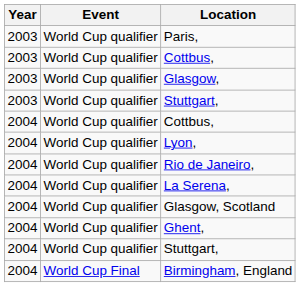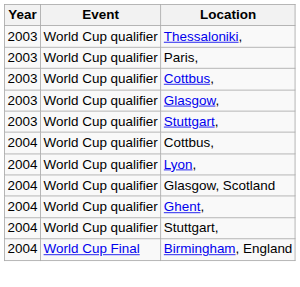 <table class="wikitable sortable">
 <tr>
 <th>Year</th>
 <th>Event</th>
 <th>Location</th>
+</tr>
+<tr>
+<td>2003</td>
+<td>World Cup qualifier</td>
+<td><a href='#'>Thessaloniki</a>, </td>
 </tr>
 <tr>
 <td>2003</td>
 <td>World Cup qualifier</td>
 <td>Paris, </td>
 </tr>
 <tr>
 <td>2003</td>
 <td>World Cup qualifier</td>
 <td><a href='#'>Cottbus</a>, </td>
 </tr>
 <tr>
 <td>2003</td>
 <td>World Cup qualifier</td>
 <td><a href='#'>Glasgow</a>, </td>
 </tr>
 <tr>
 <td>2003</td>
 <td>World Cup qualifier</td>
 <td><a href='#'>Stuttgart</a>, </td>
 </tr>
 <tr>
 <td>2004</td>
 <td>World Cup qualifier</td>
 <td>Cottbus, </td>
 </tr>
 <tr>
 <td>2004</td>
 <td>World Cup qualifier</td>
 <td><a href='#'>Lyon</a>, </td>
 </tr>
 <tr>
 <td>2004</td>
 <td>World Cup qualifier</td>
-<td><a href='#'>Rio de Janeiro</a>, </td>
-</tr>
-<tr>
-<td>2004</td>
-<td>World Cup qualifier</td>
-<td><a href='#'>La Serena</a>, </td>
-</tr>
-<tr>
-<td>2004</td>
-<td>World Cup qualifier</td>
 <td>Glasgow,  Scotland</td>
 </tr>
 <tr>
 <td>2004</td>
 <td>World Cup qualifier</td>
 <td><a href='#'>Ghent</a>, </td>
 </tr>
 <tr>
 <td>2004</td>
 <td>World Cup qualifier</td>
 <td>Stuttgart, </td>
 </tr>
 <tr>
 <td>2004</td>
 <td><a href='#'>World Cup Final</a></td>
 <td><a href='#'>Birmingham</a>,  England</td>
 </tr>
 </table>
